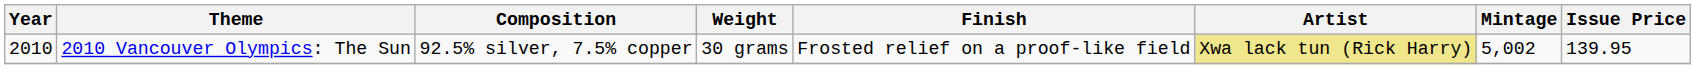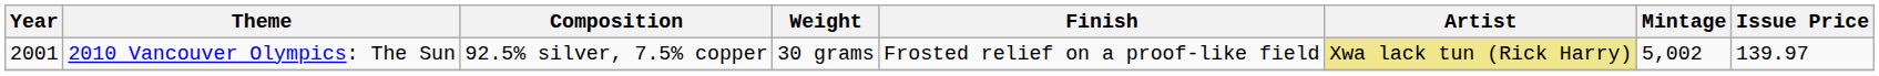 <table class="wikitable">
 <tr>
 <th>Year</th>
 <th>Theme</th>
 <th>Composition</th>
 <th>Weight</th>
 <th>Finish</th>
 <th>Artist</th>
 <th>Mintage</th>
 <th>Issue Price</th>
 </tr>
 <tr>
-<td>2010</td>
+<td>2001</td>
 <td><a href='#'>2010 Vancouver Olympics</a>: The Sun</td>
 <td>92.5% silver, 7.5% copper</td>
 <td>30 grams</td>
 <td>Frosted relief on a proof-like field</td>
 <td style="background: khaki;">Xwa lack tun (Rick Harry)</td>
 <td>5,002</td>
-<td>139.95</td>
+<td>139.97</td>
 </tr>
 <tr>
 </tr>
 </table>
